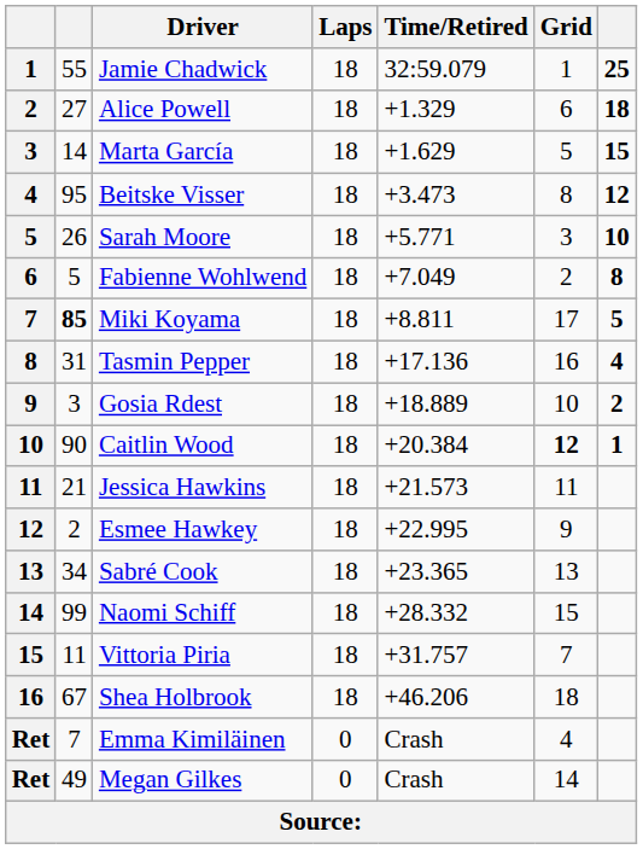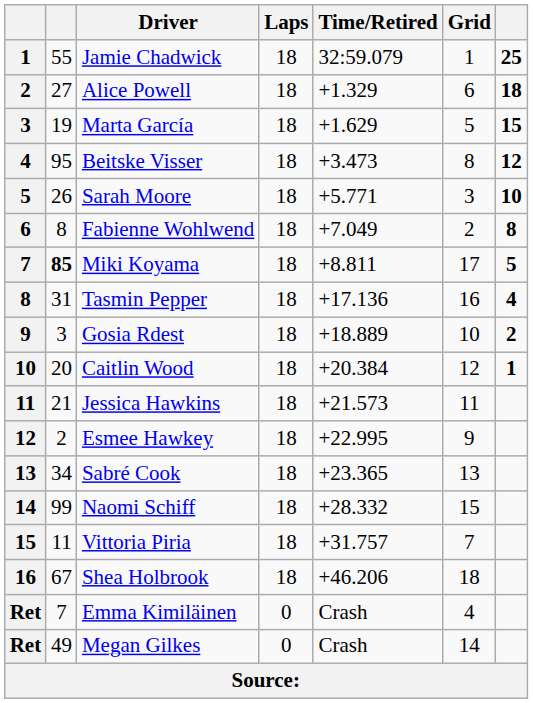 <table class="wikitable" style="font-size: 90%;">
 <tr>
 <th></th>
 <th></th>
 <th>Driver</th>
 <th>Laps</th>
 <th>Time/Retired</th>
 <th>Grid</th>
 <th></th>
 </tr>
 <tr>
 <th>1</th>
 <td align="center">55</td>
 <td> <a href='#'>Jamie Chadwick</a></td>
 <td align="center">18</td>
 <td>32:59.079</td>
 <td align="center">1</td>
 <td align="center"><strong>25</strong></td>
 </tr>
 <tr>
 <th>2</th>
 <td align="center">27</td>
 <td> <a href='#'>Alice Powell</a></td>
 <td align="center">18</td>
 <td>+1.329</td>
 <td align="center">6</td>
 <td align="center"><strong>18</strong></td>
 </tr>
 <tr>
 <th>3</th>
-<td align="center">14</td>
+<td align="center">19</td>
 <td> <a href='#'>Marta García</a></td>
 <td align="center">18</td>
 <td>+1.629</td>
 <td align="center">5</td>
 <td align="center"><strong>15</strong></td>
 </tr>
 <tr>
 <th>4</th>
 <td align="center">95</td>
 <td> <a href='#'>Beitske Visser</a></td>
 <td align="center">18</td>
 <td>+3.473</td>
 <td align="center">8</td>
 <td align="center"><strong>12</strong></td>
 </tr>
 <tr>
 <th>5</th>
 <td align="center">26</td>
 <td> <a href='#'>Sarah Moore</a></td>
 <td align="center">18</td>
 <td>+5.771</td>
 <td align="center">3</td>
 <td align="center"><strong>10</strong></td>
 </tr>
 <tr>
 <th>6</th>
-<td align="center">5</td>
+<td align="center">8</td>
 <td> <a href='#'>Fabienne Wohlwend</a></td>
 <td align="center">18</td>
 <td>+7.049</td>
 <td align="center">2</td>
 <td align="center"><strong>8</strong></td>
 </tr>
 <tr>
 <th>7</th>
 <td align="center"><strong>85</strong></td>
 <td> <a href='#'>Miki Koyama</a></td>
 <td align="center">18</td>
 <td>+8.811</td>
 <td align="center">17</td>
 <td align="center"><strong>5</strong></td>
 </tr>
 <tr>
 <th>8</th>
 <td align="center">31</td>
 <td> <a href='#'>Tasmin Pepper</a></td>
 <td align="center">18</td>
 <td>+17.136</td>
 <td align="center">16</td>
 <td align="center"><strong>4</strong></td>
 </tr>
 <tr>
 <th>9</th>
 <td align="center">3</td>
 <td> <a href='#'>Gosia Rdest</a></td>
 <td align="center">18</td>
 <td>+18.889</td>
 <td align="center">10</td>
 <td align="center"><strong>2</strong></td>
 </tr>
 <tr>
 <th>10</th>
-<td align="center">90</td>
+<td align="center">20</td>
 <td> <a href='#'>Caitlin Wood</a></td>
 <td align="center">18</td>
 <td>+20.384</td>
-<td align="center"><strong>12</strong></td>
+<td align="center">12</td>
 <td align="center"><strong>1</strong></td>
 </tr>
 <tr>
 <th>11</th>
 <td align="center">21</td>
 <td> <a href='#'>Jessica Hawkins</a></td>
 <td align="center">18</td>
 <td>+21.573</td>
 <td align="center">11</td>
 <td></td>
 </tr>
 <tr>
 <th>12</th>
 <td align="center">2</td>
 <td> <a href='#'>Esmee Hawkey</a></td>
 <td align="center">18</td>
 <td>+22.995</td>
 <td align="center">9</td>
 <td></td>
 </tr>
 <tr>
 <th>13</th>
 <td align="center">34</td>
 <td> <a href='#'>Sabré Cook</a></td>
 <td align="center">18</td>
 <td>+23.365</td>
 <td align="center">13</td>
 <td></td>
 </tr>
 <tr>
 <th>14</th>
 <td align="center">99</td>
 <td> <a href='#'>Naomi Schiff</a></td>
 <td align="center">18</td>
 <td>+28.332</td>
 <td align="center">15</td>
 <td></td>
 </tr>
 <tr>
 <th>15</th>
 <td align="center">11</td>
 <td> <a href='#'>Vittoria Piria</a></td>
 <td align="center">18</td>
 <td>+31.757</td>
 <td align="center">7</td>
 <td></td>
 </tr>
 <tr>
 <th>16</th>
 <td align="center">67</td>
 <td> <a href='#'>Shea Holbrook</a></td>
 <td align="center">18</td>
 <td>+46.206</td>
 <td align="center">18</td>
 <td></td>
 </tr>
 <tr>
 <th>Ret</th>
 <td align="center">7</td>
 <td> <a href='#'>Emma Kimiläinen</a></td>
 <td align="center">0</td>
 <td>Crash</td>
 <td align="center">4</td>
 <td></td>
 </tr>
 <tr>
 <th>Ret</th>
 <td align="center">49</td>
 <td> <a href='#'>Megan Gilkes</a></td>
 <td align="center">0</td>
 <td>Crash</td>
 <td align="center">14</td>
 <td></td>
 </tr>
 <tr>
 <th colspan=7>Source:</th>
 </tr>
 </table>
